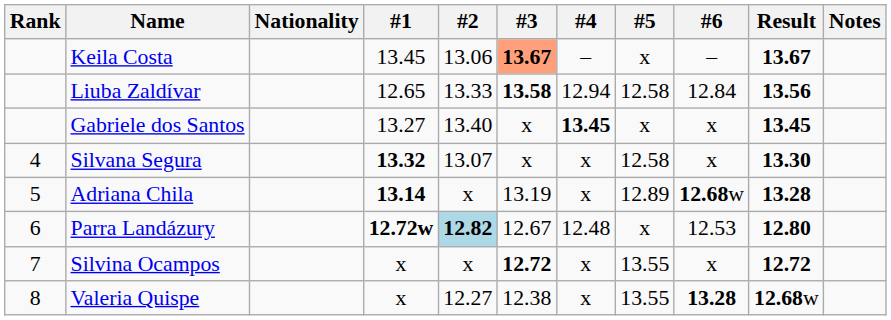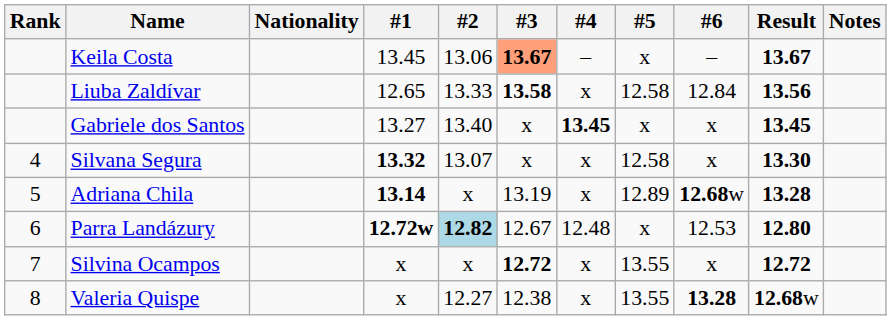 <table class="wikitable sortable" style="text-align:center">
 <tr>
 <th>Rank</th>
 <th>Name</th>
 <th>Nationality</th>
 <th>#1</th>
 <th>#2</th>
 <th>#3</th>
 <th>#4</th>
 <th>#5</th>
 <th>#6</th>
 <th>Result</th>
 <th>Notes</th>
 </tr>
 <tr>
 <td></td>
 <td align=left><a href='#'>Keila Costa</a></td>
 <td align=left></td>
 <td>13.45</td>
 <td>13.06</td>
 <td style="background: lightsalmon;"><strong>13.67</strong></td>
 <td>–</td>
 <td>x</td>
 <td>–</td>
 <td><strong>13.67</strong></td>
 <td></td>
 </tr>
 <tr>
 <td></td>
 <td align=left><a href='#'>Liuba Zaldívar</a></td>
 <td align=left></td>
 <td>12.65</td>
 <td>13.33</td>
 <td><strong>13.58</strong></td>
-<td>12.94</td>
+<td>x</td>
 <td>12.58</td>
 <td>12.84</td>
 <td><strong>13.56</strong></td>
 <td></td>
 </tr>
 <tr>
 <td></td>
 <td align=left><a href='#'>Gabriele dos Santos</a></td>
 <td align=left></td>
 <td>13.27</td>
 <td>13.40</td>
 <td>x</td>
 <td><strong>13.45</strong></td>
 <td>x</td>
 <td>x</td>
 <td><strong>13.45</strong></td>
 <td></td>
 </tr>
 <tr>
 <td>4</td>
 <td align=left><a href='#'>Silvana Segura</a></td>
 <td align=left></td>
 <td><strong>13.32</strong></td>
 <td>13.07</td>
 <td>x</td>
 <td>x</td>
 <td>12.58</td>
 <td>x</td>
 <td><strong>13.30</strong></td>
 <td></td>
 </tr>
 <tr>
 <td>5</td>
 <td align=left><a href='#'>Adriana Chila</a></td>
 <td align=left></td>
 <td><strong>13.14</strong></td>
 <td>x</td>
 <td>13.19</td>
 <td>x</td>
 <td>12.89</td>
 <td><strong>12.68</strong>w</td>
 <td><strong>13.28</strong></td>
 <td></td>
 </tr>
 <tr>
 <td>6</td>
 <td align=left><a href='#'>Parra Landázury</a></td>
 <td align=left></td>
 <td><strong>12.72w</strong></td>
 <td style="background: lightblue;"><strong>12.82</strong></td>
 <td>12.67</td>
 <td>12.48</td>
 <td>x</td>
 <td>12.53</td>
 <td><strong>12.80</strong></td>
 <td></td>
 </tr>
 <tr>
 <td>7</td>
 <td align=left><a href='#'>Silvina Ocampos</a></td>
 <td align=left></td>
 <td>x</td>
 <td>x</td>
 <td><strong>12.72</strong></td>
 <td>x</td>
 <td>13.55</td>
 <td>x</td>
 <td><strong>12.72</strong></td>
 <td></td>
 </tr>
 <tr>
 <td>8</td>
 <td align=left><a href='#'>Valeria Quispe</a></td>
 <td align=left></td>
 <td>x</td>
 <td>12.27</td>
 <td>12.38</td>
 <td>x</td>
 <td>13.55</td>
 <td><strong>13.28</strong></td>
 <td><strong>12.68</strong>w</td>
 <td></td>
 </tr>
 </table>
